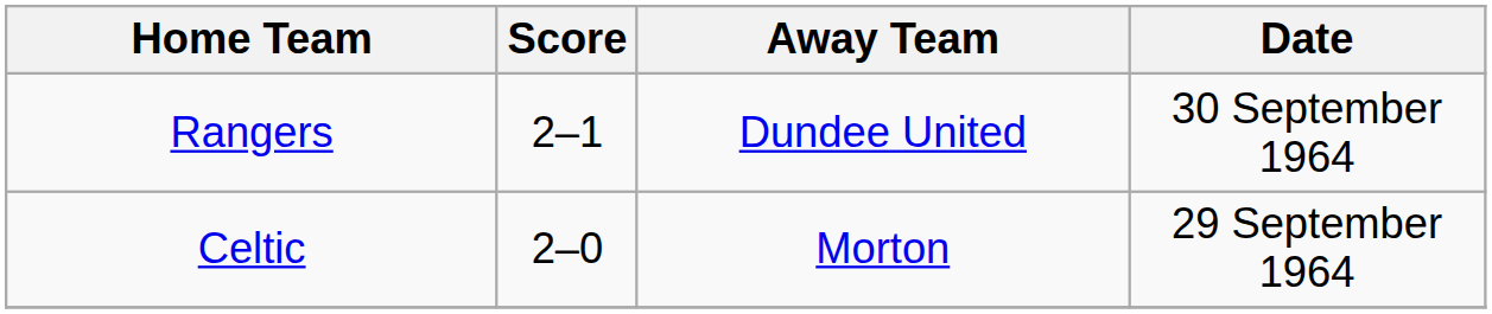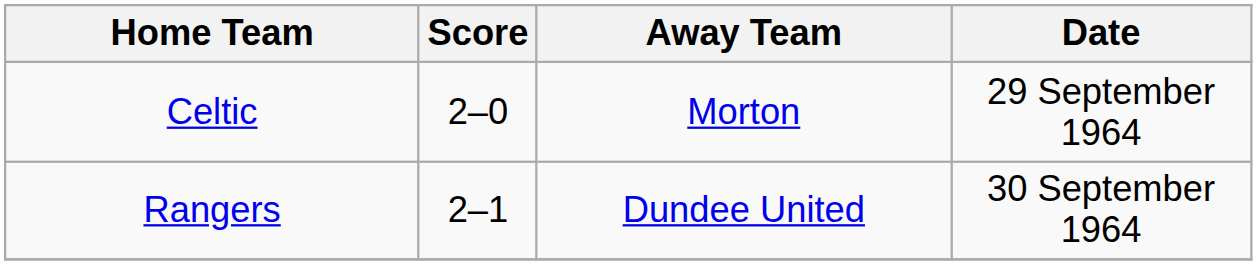 <table class="wikitable" style="text-align:center;">
 <tr>
 <th width=175>Home Team</th>
 <th width=20>Score</th>
 <th width=175>Away Team</th>
 <th width= 125>Date</th>
 </tr>
 <tr>
+<td><a href='#'>Celtic</a></td>
+<td>2–0</td>
+<td><a href='#'>Morton</a></td>
+<td>29 September 1964</td>
+</tr>
+<tr>
 <td><a href='#'>Rangers</a></td>
 <td>2–1</td>
 <td><a href='#'>Dundee United</a></td>
 <td>30 September 1964</td>
 </tr>
 <tr>
-<td><a href='#'>Celtic</a></td>
-<td>2–0</td>
-<td><a href='#'>Morton</a></td>
-<td>29 September 1964</td>
-</tr>
-<tr>
 </tr>
 </table>
